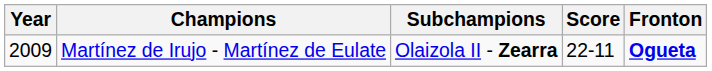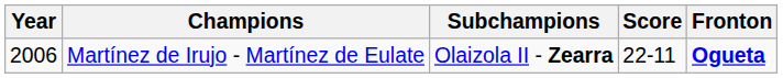 <table class="wikitable">
 <tr>
 <th>Year</th>
 <th>Champions</th>
 <th>Subchampions</th>
 <th>Score</th>
 <th>Fronton</th>
 </tr>
 <tr>
-<td>2009</td>
+<td>2006</td>
 <td><a href='#'>Martínez de Irujo</a> - <a href='#'>Martínez de Eulate</a></td>
 <td><a href='#'>Olaizola II</a> - <strong>Zearra</strong></td>
 <td>22-11</td>
 <td><strong><a href='#'>Ogueta</a></strong></td>
 </tr>
 </table>
